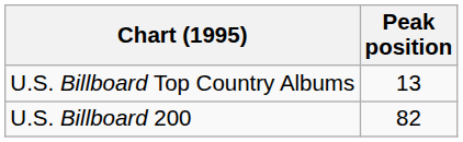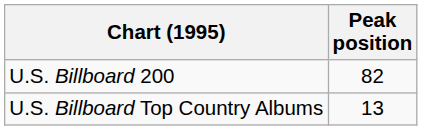 <table class="wikitable">
 <tr>
 <th>Chart (1995)</th>
 <th>Peak<br>position</th>
 </tr>
 <tr>
+<td>U.S. <em>Billboard</em> 200</td>
+<td align="center">82</td>
+</tr>
+<tr>
 <td>U.S. <em>Billboard</em> Top Country Albums</td>
 <td align="center">13</td>
 </tr>
-<tr>
-<td>U.S. <em>Billboard</em> 200</td>
-<td align="center">82</td>
-</tr>
 </table>
